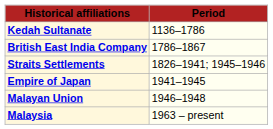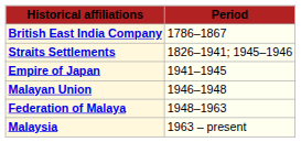 <table class="wikitable" style="float:left; margin:10px">
 <tr>
 <th style="background: FireBrick;"><span><strong>Historical affiliations</strong></span></th>
 <th style="background: FireBrick;"><span><strong>Period</strong></span></th>
-</tr>
-<tr>
-<td style="background:Cornsilk;"> <strong><a href='#'>Kedah Sultanate</a></strong></td>
-<td style="background:Ivory;">1136–1786</td>
 </tr>
 <tr>
 <td style="background:Cornsilk;"> <a href='#'><strong>British East India Company</strong></a></td>
 <td style="background:Ivory;">1786–1867</td>
 </tr>
 <tr>
 <td style="background:Cornsilk;"> <strong><a href='#'>Straits Settlements</a></strong></td>
 <td style="background:Ivory;">1826–1941; 1945–1946</td>
 </tr>
 <tr>
 <td style="background:Cornsilk;"> <strong><a href='#'>Empire of Japan</a></strong></td>
 <td style="background:Ivory;">1941–1945</td>
 </tr>
 <tr>
 <td style="background:Cornsilk;"> <strong><a href='#'>Malayan Union</a></strong></td>
 <td style="background:Ivory;">1946–1948</td>
 </tr>
 <tr>
+<td style="background:Cornsilk;"> <strong><a href='#'>Federation of Malaya</a></strong></td>
+<td style="background:Ivory;">1948–1963</td>
+</tr>
+<tr>
 <td style="background:Cornsilk;"> <strong><a href='#'>Malaysia</a></strong></td>
 <td style="background:Ivory;">1963 – present</td>
 </tr>
 </table>
